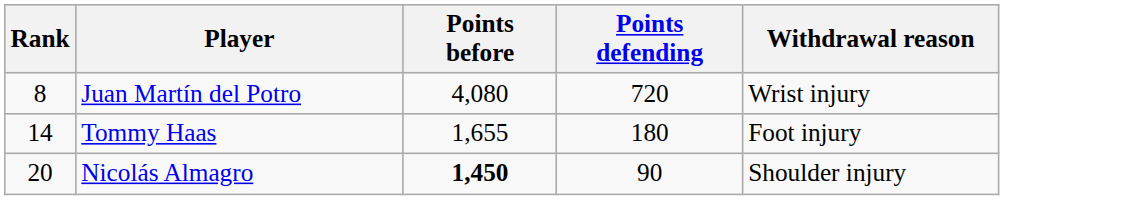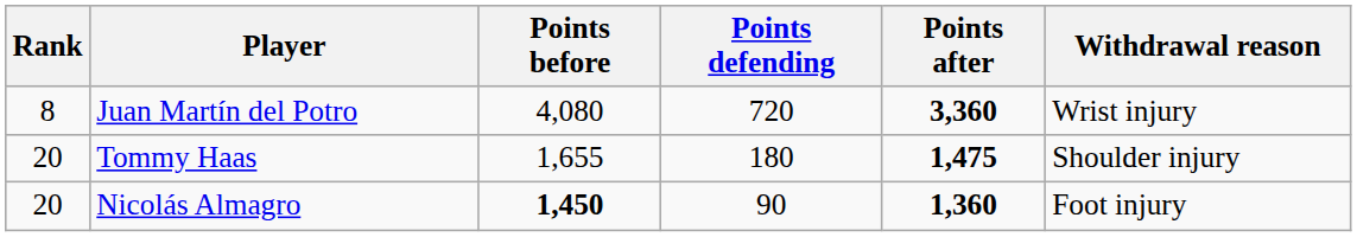 <table class="wikitable sortable" style="text-align:center;">
 <tr>
 <th style="width:30px;">Rank</th>
 <th style="width:200px;">Player</th>
 <th style="width:90px;">Points <br>before</th>
 <th style="width:110px;"><a href='#'>Points <br>defending</a></th>
+<th style="width:80px;">Points <br>after</th>
 <th style="width:155px;">Withdrawal reason</th>
 </tr>
 <tr>
 <td>8</td>
 <td style="text-align:left;"> <a href='#'>Juan Martín del Potro</a></td>
 <td>4,080</td>
 <td>720</td>
+<td><strong>3,360</strong></td>
 <td style="text-align:left;">Wrist injury</td>
 </tr>
 <tr>
-<td>14</td>
+<td>20</td>
 <td style="text-align:left;"> <a href='#'>Tommy Haas</a></td>
 <td>1,655</td>
 <td>180</td>
-<td style="text-align:left;">Foot injury</td>
+<td><strong>1,475</strong></td>
+<td style="text-align:left;">Shoulder injury</td>
 </tr>
 <tr>
 <td>20</td>
 <td style="text-align:left;"> <a href='#'>Nicolás Almagro</a></td>
 <td><strong>1,450</strong></td>
 <td>90</td>
-<td style="text-align:left;">Shoulder injury</td>
+<td><strong>1,360</strong></td>
+<td style="text-align:left;">Foot injury</td>
 </tr>
 </table>
